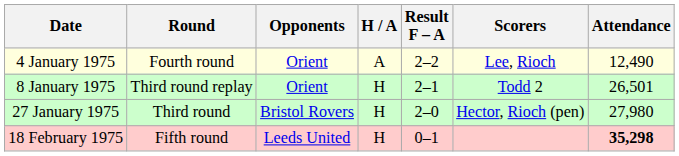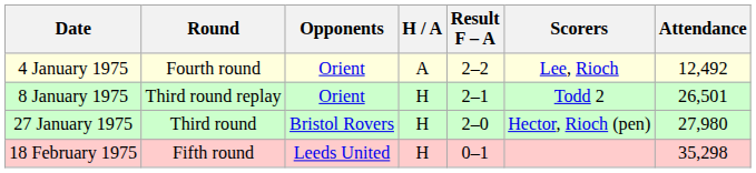 <table class="wikitable" style="text-align:center">
 <tr>
 <th>Date</th>
 <th>Round</th>
 <th>Opponents</th>
 <th>H / A</th>
 <th>Result<br>F – A</th>
 <th>Scorers</th>
 <th>Attendance</th>
 </tr>
 <tr bgcolor="#ffffdd">
 <td>4 January 1975</td>
 <td>Fourth round</td>
 <td><a href='#'>Orient</a></td>
 <td>A</td>
 <td>2–2</td>
 <td><a href='#'>Lee</a>, <a href='#'>Rioch</a></td>
-<td>12,490</td>
+<td>12,492</td>
 </tr>
 <tr bgcolor="#ccffcc">
 <td>8 January 1975</td>
 <td>Third round replay</td>
 <td><a href='#'>Orient</a></td>
 <td>H</td>
 <td>2–1</td>
 <td><a href='#'>Todd</a> 2</td>
 <td>26,501</td>
 </tr>
 <tr bgcolor="#ccffcc">
 <td>27 January 1975</td>
 <td>Third round</td>
 <td><a href='#'>Bristol Rovers</a></td>
 <td>H</td>
 <td>2–0</td>
 <td><a href='#'>Hector</a>, <a href='#'>Rioch</a> (pen)</td>
 <td>27,980</td>
 </tr>
 <tr bgcolor="ffcccc">
 <td>18 February 1975</td>
 <td>Fifth round</td>
 <td><a href='#'>Leeds United</a></td>
 <td>H</td>
 <td>0–1</td>
 <td></td>
-<td><strong>35,298</strong></td>
+<td>35,298</td>
 </tr>
 </table>
